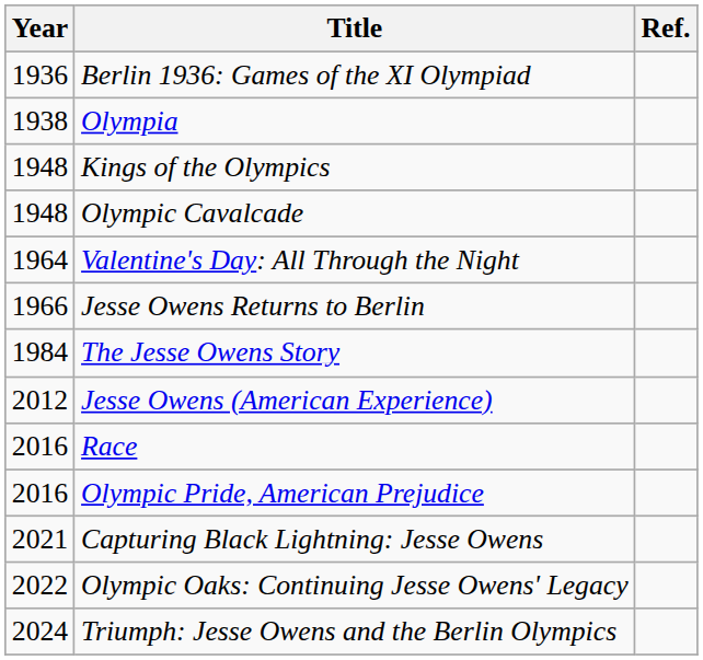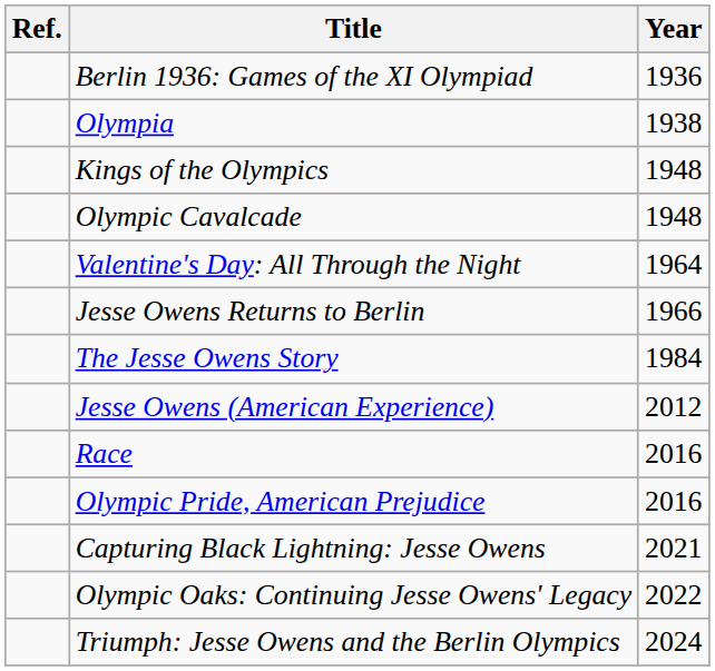 <table class="wikitable sortable" style="font-size: 95%;">
 <tr style="white-space: nowrap;">
+<th>Ref.</th>
+<th>Title</th>
 <th>Year</th>
-<th>Title</th>
-<th>Ref.</th>
 </tr>
 <tr>
+<td></td>
+<td><em>Berlin 1936: Games of the XI Olympiad</em></td>
 <td>1936</td>
-<td><em>Berlin 1936: Games of the XI Olympiad</em></td>
-<td></td>
 </tr>
 <tr>
+<td></td>
+<td><a href='#'><em>Olympia</em></a></td>
 <td>1938</td>
-<td><a href='#'><em>Olympia</em></a></td>
-<td></td>
 </tr>
 <tr>
+<td></td>
+<td><em>Kings of the Olympics</em></td>
 <td>1948</td>
-<td><em>Kings of the Olympics</em></td>
-<td></td>
 </tr>
 <tr>
+<td></td>
+<td><em>Olympic Cavalcade</em></td>
 <td>1948</td>
-<td><em>Olympic Cavalcade</em></td>
-<td></td>
 </tr>
 <tr>
+<td></td>
+<td><em><a href='#'>Valentine's Day</a>: All Through the Night</em></td>
 <td>1964</td>
-<td><em><a href='#'>Valentine's Day</a>: All Through the Night</em></td>
-<td></td>
 </tr>
 <tr>
+<td></td>
+<td><em>Jesse Owens Returns to Berlin</em></td>
 <td>1966</td>
-<td><em>Jesse Owens Returns to Berlin</em></td>
-<td></td>
 </tr>
 <tr>
+<td></td>
+<td><em><a href='#'>The Jesse Owens Story</a></em></td>
 <td>1984</td>
-<td><em><a href='#'>The Jesse Owens Story</a></em></td>
-<td></td>
 </tr>
 <tr>
+<td></td>
+<td><em><a href='#'>Jesse Owens (American Experience)</a></em></td>
 <td>2012</td>
-<td><em><a href='#'>Jesse Owens (American Experience)</a></em></td>
-<td></td>
 </tr>
 <tr>
+<td></td>
+<td><a href='#'><em>Race</em></a></td>
 <td>2016</td>
-<td><a href='#'><em>Race</em></a></td>
-<td></td>
 </tr>
 <tr>
+<td></td>
+<td><em><a href='#'>Olympic Pride, American Prejudice</a></em></td>
 <td>2016</td>
-<td><em><a href='#'>Olympic Pride, American Prejudice</a></em></td>
-<td></td>
 </tr>
 <tr>
+<td></td>
+<td><em>Capturing Black Lightning: Jesse Owens</em></td>
 <td>2021</td>
-<td><em>Capturing Black Lightning: Jesse Owens</em></td>
-<td></td>
 </tr>
 <tr>
+<td></td>
+<td><em>Olympic Oaks: Continuing Jesse Owens' Legacy</em></td>
 <td>2022</td>
-<td><em>Olympic Oaks: Continuing Jesse Owens' Legacy</em></td>
-<td></td>
 </tr>
 <tr>
+<td></td>
+<td><em>Triumph: Jesse Owens and the Berlin Olympics</em></td>
 <td>2024</td>
-<td><em>Triumph: Jesse Owens and the Berlin Olympics</em></td>
-<td></td>
 </tr>
 </table>
